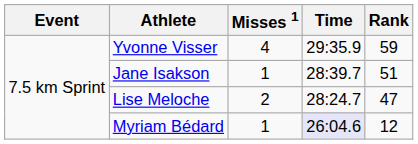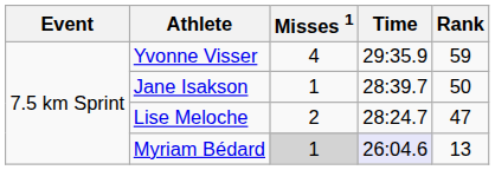 <table class="wikitable" style="font-size:90%">
 <tr>
 <th>Event</th>
 <th>Athlete</th>
 <th>Misses <sup>1</sup></th>
 <th>Time</th>
 <th>Rank</th>
 </tr>
 <tr>
 <td rowspan="4">7.5 km Sprint</td>
 <td><a href='#'>Yvonne Visser</a></td>
 <td align="center">4</td>
 <td align="center">29:35.9</td>
 <td align="center">59</td>
 </tr>
 <tr>
 <td><a href='#'>Jane Isakson</a></td>
 <td align="center">1</td>
 <td align="center">28:39.7</td>
-<td align="center">51</td>
+<td align="center">50</td>
 </tr>
 <tr>
 <td><a href='#'>Lise Meloche</a></td>
 <td align="center">2</td>
 <td align="center">28:24.7</td>
 <td align="center">47</td>
 </tr>
 <tr>
 <td><a href='#'>Myriam Bédard</a></td>
-<td align="center">1</td>
+<td align="center" style="background: lightgrey;">1</td>
 <td align="center" style="background: lavender;">26:04.6</td>
-<td align="center">12</td>
+<td align="center">13</td>
 </tr>
 </table>
